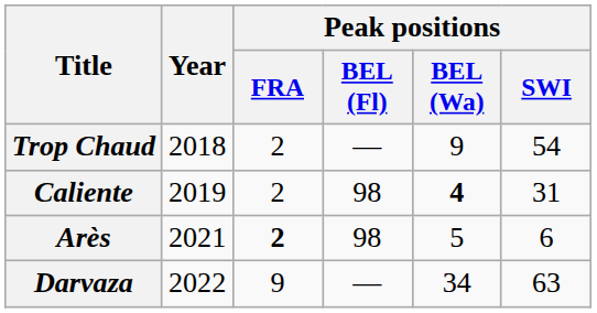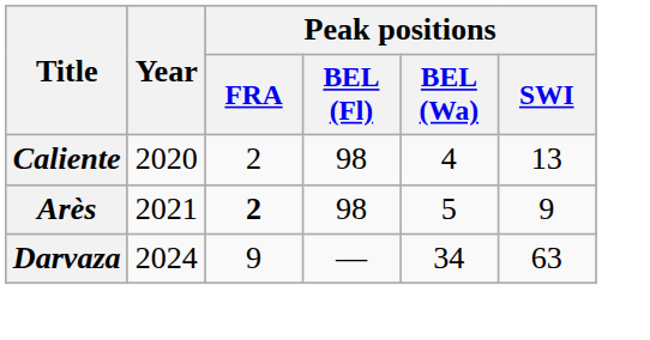 <table class="wikitable plainrowheaders" style="text-align:center">
 <tr>
 <th scope="col" rowspan="2">Title</th>
 <th scope="col" rowspan="2">Year</th>
 <th scope="col" colspan="4">Peak positions</th>
 </tr>
 <tr>
 <th scope="col" style="width:3em;font-size:90%;"><a href='#'>FRA</a><br></th>
 <th scope="col" style="width:3em;font-size:90%;"><a href='#'>BEL <br>(Fl)</a><br></th>
 <th scope="col" style="width:3em;font-size:90%;"><a href='#'>BEL <br>(Wa)</a><br></th>
 <th scope="col" style="width:3em;font-size:90%;"><a href='#'>SWI</a><br></th>
 </tr>
 <tr>
-<th scope="row"><em>Trop Chaud</em></th>
-<td>2018</td>
-<td>2</td>
-<td>—</td>
-<td>9</td>
-<td>54</td>
-</tr>
-<tr>
 <th scope="row"><em>Caliente</em></th>
-<td>2019</td>
+<td>2020</td>
 <td>2</td>
 <td>98</td>
-<td><strong>4</strong></td>
-<td>31</td>
+<td>4</td>
+<td>13</td>
 </tr>
 <tr>
 <th scope="row"><em>Arès</em></th>
 <td>2021</td>
 <td><strong>2</strong></td>
 <td>98</td>
 <td>5</td>
-<td>6</td>
+<td>9</td>
 </tr>
 <tr>
 <th scope="row"><em>Darvaza</em></th>
-<td>2022</td>
+<td>2024</td>
 <td>9</td>
 <td>—</td>
 <td>34</td>
 <td>63</td>
 </tr>
 </table>
